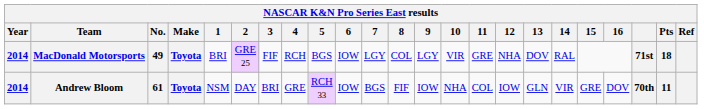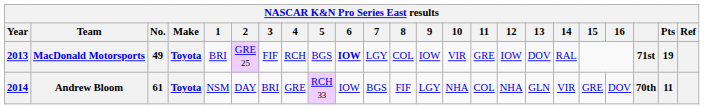 <table class="wikitable" style="text-align:center; font-size:75%">
 <tr>
 <th colspan=23><a href='#'>NASCAR K&N Pro Series East</a> results</th>
 </tr>
 <tr>
 <th>Year</th>
 <th>Team</th>
 <th>No.</th>
 <th>Make</th>
 <th>1</th>
 <th>2</th>
 <th>3</th>
 <th>4</th>
 <th>5</th>
 <th>6</th>
 <th>7</th>
 <th>8</th>
 <th>9</th>
 <th>10</th>
 <th>11</th>
 <th>12</th>
 <th>13</th>
 <th>14</th>
 <th>15</th>
 <th>16</th>
 <th></th>
 <th>Pts</th>
 <th>Ref</th>
 </tr>
 <tr>
-<th><a href='#'>2014</a></th>
+<th><a href='#'>2013</a></th>
 <th><a href='#'>MacDonald Motorsports</a></th>
 <th>49</th>
 <th><a href='#'>Toyota</a></th>
 <td><a href='#'>BRI</a></td>
 <td style="background:#EFCFFF;"><a href='#'>GRE</a><br><small>25</small></td>
 <td><a href='#'>FIF</a></td>
 <td><a href='#'>RCH</a></td>
 <td><a href='#'>BGS</a></td>
-<td><a href='#'>IOW</a></td>
+<td><strong><a href='#'>IOW</a></strong></td>
 <td><a href='#'>LGY</a></td>
 <td><a href='#'>COL</a></td>
-<td><a href='#'>LGY</a></td>
+<td><a href='#'>IOW</a></td>
 <td><a href='#'>VIR</a></td>
 <td><a href='#'>GRE</a></td>
-<td><a href='#'>NHA</a></td>
+<td><a href='#'>IOW</a></td>
 <td><a href='#'>DOV</a></td>
 <td><a href='#'>RAL</a></td>
 <td colspan=2></td>
 <th>71st</th>
-<th>18</th>
+<th>19</th>
 <th></th>
 </tr>
 <tr>
 <th><a href='#'>2014</a></th>
 <th>Andrew Bloom</th>
 <th>61</th>
 <th><a href='#'>Toyota</a></th>
 <td><a href='#'>NSM</a></td>
 <td><a href='#'>DAY</a></td>
 <td><a href='#'>BRI</a></td>
 <td><a href='#'>GRE</a></td>
 <td style="background:#EFCFFF;"><a href='#'>RCH</a><br><small>33</small></td>
 <td><a href='#'>IOW</a></td>
 <td><a href='#'>BGS</a></td>
 <td><a href='#'>FIF</a></td>
-<td><a href='#'>IOW</a></td>
+<td><a href='#'>LGY</a></td>
 <td><a href='#'>NHA</a></td>
 <td><a href='#'>COL</a></td>
-<td><a href='#'>IOW</a></td>
+<td><a href='#'>NHA</a></td>
 <td><a href='#'>GLN</a></td>
 <td><a href='#'>VIR</a></td>
 <td><a href='#'>GRE</a></td>
 <td><a href='#'>DOV</a></td>
 <th>70th</th>
 <th>11</th>
 <th></th>
 </tr>
 </table>
